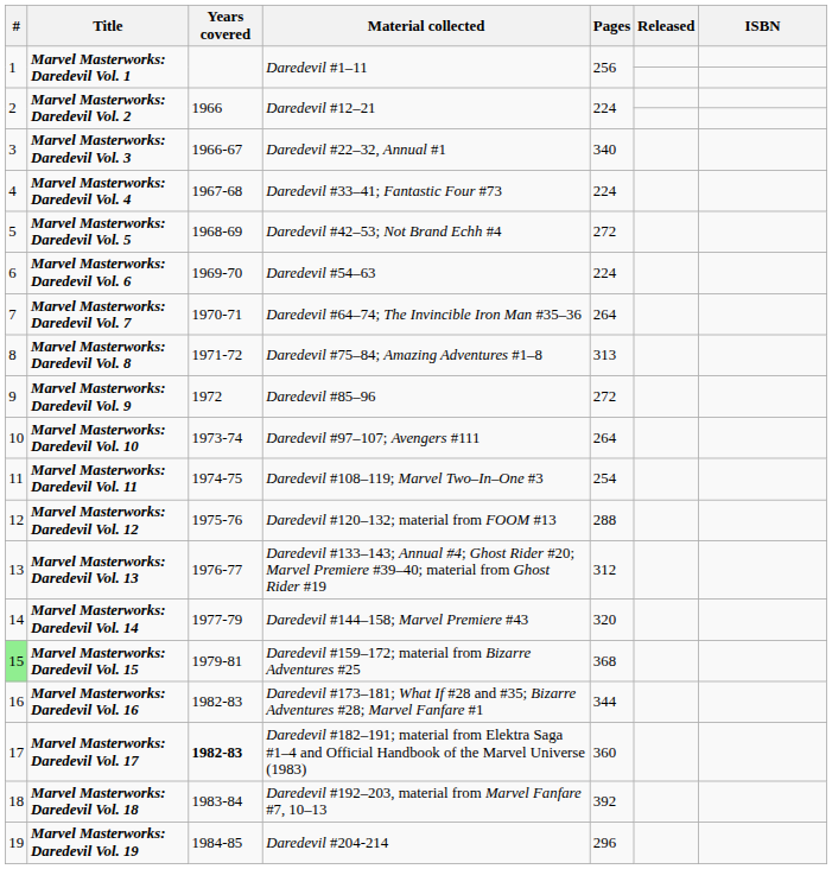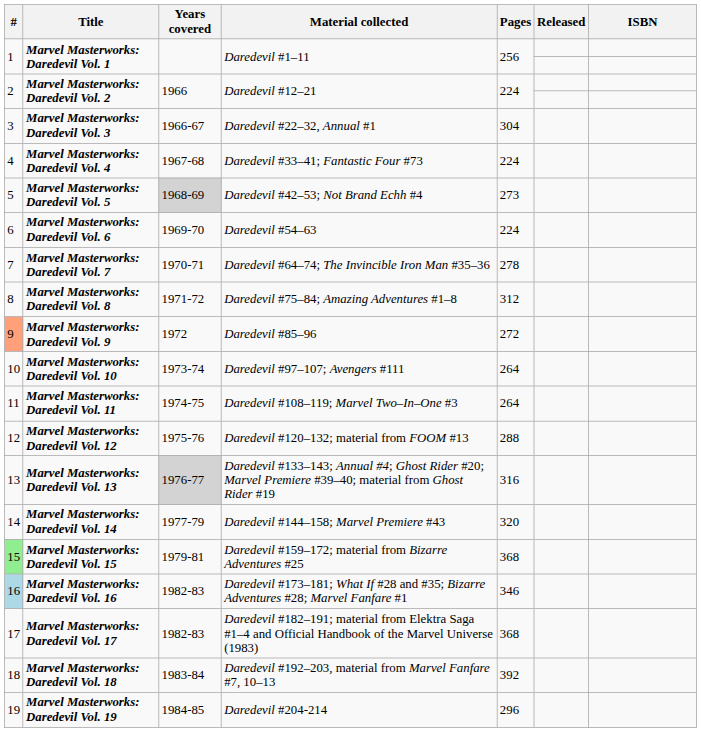 <table class="wikitable sortable" width=98%>
 <tr>
 <th width="4px">#</th>
 <th>Title</th>
 <th>Years covered</th>
 <th>Material collected</th>
 <th>Pages</th>
 <th>Released</th>
 <th class="unsortable" style="width: 8em;">ISBN</th>
 </tr>
 <tr>
 <td rowspan=2>1</td>
 <td rowspan=2><strong><em>Marvel Masterworks: Daredevil Vol. 1</em></strong></td>
 <td rowspan=2></td>
 <td rowspan=2><em>Daredevil</em> #1–11</td>
 <td rowspan=2>256</td>
 <td rowspan=1></td>
 <td></td>
 </tr>
 <tr>
 <td rowspan=1></td>
 <td></td>
 </tr>
 <tr>
 <td rowspan=2>2</td>
 <td rowspan=2><strong><em>Marvel Masterworks: Daredevil Vol. 2</em></strong></td>
 <td rowspan=2>1966</td>
 <td rowspan=2><em>Daredevil</em> #12–21</td>
 <td rowspan=2>224</td>
 <td></td>
 <td></td>
 </tr>
 <tr>
 <td></td>
 <td></td>
 </tr>
 <tr>
 <td>3</td>
 <td><strong><em>Marvel Masterworks: Daredevil Vol. 3</em></strong></td>
 <td>1966-67</td>
 <td><em>Daredevil</em> #22–32, <em>Annual</em> #1</td>
-<td>340</td>
+<td>304</td>
 <td></td>
 <td></td>
 </tr>
 <tr>
 <td>4</td>
 <td><strong><em>Marvel Masterworks: Daredevil Vol. 4</em></strong></td>
 <td>1967-68</td>
 <td><em>Daredevil</em> #33–41; <em>Fantastic Four</em> #73</td>
 <td>224</td>
 <td></td>
 <td></td>
 </tr>
 <tr>
 <td>5</td>
 <td><strong><em>Marvel Masterworks: Daredevil Vol. 5</em></strong></td>
-<td>1968-69</td>
+<td style="background: lightgrey;">1968-69</td>
 <td><em>Daredevil</em> #42–53; <em>Not Brand Echh</em> #4</td>
-<td>272</td>
+<td>273</td>
 <td></td>
 <td></td>
 </tr>
 <tr>
 <td>6</td>
 <td><strong><em>Marvel Masterworks: Daredevil Vol. 6</em></strong></td>
 <td>1969-70</td>
 <td><em>Daredevil</em> #54–63</td>
 <td>224</td>
 <td></td>
 <td></td>
 </tr>
 <tr>
 <td>7</td>
 <td><strong><em>Marvel Masterworks: Daredevil Vol. 7</em></strong></td>
 <td>1970-71</td>
 <td><em>Daredevil</em> #64–74; <em>The Invincible Iron Man</em> #35–36</td>
-<td>264</td>
+<td>278</td>
 <td></td>
 <td></td>
 </tr>
 <tr>
 <td>8</td>
 <td><strong><em>Marvel Masterworks: Daredevil Vol. 8</em></strong></td>
 <td>1971-72</td>
 <td><em>Daredevil</em> #75–84; <em>Amazing Adventures</em> #1–8</td>
-<td>313</td>
+<td>312</td>
 <td></td>
 <td></td>
 </tr>
 <tr>
-<td>9</td>
+<td style="background: lightsalmon;">9</td>
 <td><strong><em>Marvel Masterworks: Daredevil Vol. 9</em></strong></td>
 <td>1972</td>
 <td><em>Daredevil</em> #85–96</td>
 <td>272</td>
 <td></td>
 <td></td>
 </tr>
 <tr>
 <td>10</td>
 <td><strong><em>Marvel Masterworks: Daredevil Vol. 10</em></strong></td>
 <td>1973-74</td>
 <td><em>Daredevil</em> #97–107; <em>Avengers</em> #111</td>
 <td>264</td>
 <td></td>
 <td></td>
 </tr>
 <tr>
 <td>11</td>
 <td><strong><em>Marvel Masterworks: Daredevil Vol. 11</em></strong></td>
 <td>1974-75</td>
 <td><em>Daredevil</em> #108–119; <em>Marvel Two–In–One</em> #3</td>
-<td>254</td>
+<td>264</td>
 <td></td>
 <td></td>
 </tr>
 <tr>
 <td>12</td>
 <td><strong><em>Marvel Masterworks: Daredevil Vol. 12</em></strong></td>
 <td>1975-76</td>
 <td><em>Daredevil</em> #120–132; material from <em>FOOM</em> #13</td>
 <td>288</td>
 <td></td>
 <td></td>
 </tr>
 <tr>
 <td>13</td>
 <td><strong><em>Marvel Masterworks: Daredevil Vol. 13</em></strong></td>
-<td>1976-77</td>
+<td style="background: lightgrey;">1976-77</td>
 <td><em>Daredevil</em> #133–143; <em>Annual #4</em>; <em>Ghost Rider</em> #20; <em>Marvel Premiere</em> #39–40; material from <em>Ghost Rider</em> #19</td>
-<td>312</td>
+<td>316</td>
 <td></td>
 <td></td>
 </tr>
 <tr>
 <td>14</td>
 <td><strong><em>Marvel Masterworks: Daredevil Vol. 14</em></strong></td>
 <td>1977-79</td>
 <td><em>Daredevil</em> #144–158; <em>Marvel Premiere</em> #43</td>
 <td>320</td>
 <td></td>
 <td></td>
 </tr>
 <tr>
 <td style="background: lightgreen;">15</td>
 <td><strong><em>Marvel Masterworks: Daredevil Vol. 15</em></strong></td>
 <td>1979-81</td>
 <td><em>Daredevil</em> #159–172; material from <em>Bizarre Adventures</em> #25</td>
 <td>368</td>
 <td></td>
 <td></td>
 </tr>
 <tr>
-<td>16</td>
+<td style="background: lightblue;">16</td>
 <td><strong><em>Marvel Masterworks: Daredevil Vol. 16</em></strong></td>
 <td>1982-83</td>
 <td><em>Daredevil</em> #173–181; <em>What If</em> #28 and #35; <em>Bizarre Adventures</em> #28; <em>Marvel Fanfare</em> #1</td>
-<td>344</td>
+<td>346</td>
 <td></td>
 <td></td>
 </tr>
 <tr>
 <td>17</td>
 <td><strong><em>Marvel Masterworks: Daredevil Vol. 17</em></strong></td>
-<td><strong>1982-83</strong></td>
+<td>1982-83</td>
 <td><em>Daredevil</em> #182–191; material from Elektra Saga #1–4 and Official Handbook of the Marvel Universe (1983)</td>
-<td>360</td>
+<td>368</td>
 <td></td>
 <td></td>
 </tr>
 <tr>
 <td>18</td>
 <td><strong><em>Marvel Masterworks: Daredevil Vol. 18</em></strong></td>
 <td>1983-84</td>
 <td><em>Daredevil</em> #192–203, material from <em>Marvel Fanfare</em> #7, 10–13</td>
 <td>392</td>
 <td></td>
 <td></td>
 </tr>
 <tr>
 <td>19</td>
 <td><strong><em>Marvel Masterworks: Daredevil Vol. 19</em></strong></td>
 <td>1984-85</td>
 <td><em>Daredevil</em> #204-214</td>
 <td>296</td>
 <td></td>
 <td></td>
 </tr>
 </table>
